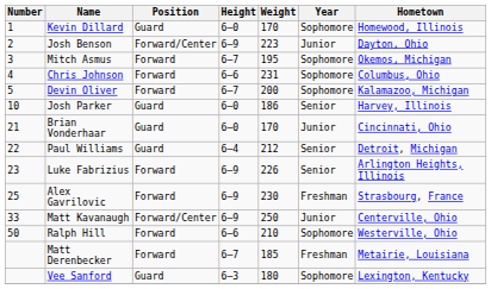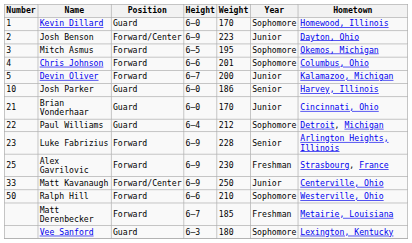 <table class="wikitable" style="font-size: 95%;">
 <tr>
 <th>Number</th>
 <th>Name</th>
 <th>Position</th>
 <th>Height</th>
 <th>Weight</th>
 <th>Year</th>
 <th>Hometown</th>
 </tr>
 <tr>
 <td>1</td>
 <td><a href='#'>Kevin Dillard</a></td>
 <td>Guard</td>
 <td>6–0</td>
 <td>170</td>
 <td>Sophomore</td>
 <td><a href='#'>Homewood, Illinois</a></td>
 </tr>
 <tr>
 <td>2</td>
 <td>Josh Benson</td>
 <td>Forward/Center</td>
 <td>6–9</td>
 <td>223</td>
 <td>Junior</td>
 <td><a href='#'>Dayton, Ohio</a></td>
 </tr>
 <tr>
 <td>3</td>
 <td>Mitch Asmus</td>
 <td>Forward</td>
-<td>6–7</td>
+<td>6–5</td>
 <td>195</td>
 <td>Sophomore</td>
 <td><a href='#'>Okemos, Michigan</a></td>
 </tr>
 <tr>
 <td>4</td>
 <td><a href='#'>Chris Johnson</a></td>
 <td>Forward</td>
 <td>6–6</td>
-<td>231</td>
+<td>201</td>
 <td>Sophomore</td>
 <td><a href='#'>Columbus, Ohio</a></td>
 </tr>
 <tr>
 <td>5</td>
 <td><a href='#'>Devin Oliver</a></td>
 <td>Forward</td>
 <td>6–7</td>
 <td>200</td>
-<td>Sophomore</td>
+<td>Junior</td>
 <td><a href='#'>Kalamazoo, Michigan</a></td>
 </tr>
 <tr>
 <td>10</td>
 <td>Josh Parker</td>
 <td>Guard</td>
 <td>6–0</td>
 <td>186</td>
 <td>Senior</td>
 <td><a href='#'>Harvey, Illinois</a></td>
 </tr>
 <tr>
 <td>21</td>
 <td>Brian Vonderhaar</td>
 <td>Guard</td>
 <td>6–0</td>
 <td>170</td>
 <td>Junior</td>
 <td><a href='#'>Cincinnati, Ohio</a></td>
 </tr>
 <tr>
 <td>22</td>
 <td>Paul Williams</td>
 <td>Guard</td>
 <td>6–4</td>
 <td>212</td>
-<td>Senior</td>
+<td>Sophomore</td>
 <td><a href='#'>Detroit</a>, <a href='#'>Michigan</a></td>
 </tr>
 <tr>
 <td>23</td>
 <td>Luke Fabrizius</td>
 <td>Forward</td>
 <td>6–9</td>
-<td>226</td>
+<td>228</td>
 <td>Senior</td>
 <td><a href='#'>Arlington Heights, Illinois</a></td>
 </tr>
 <tr>
 <td>25</td>
 <td>Alex Gavrilovic</td>
 <td>Forward</td>
 <td>6–9</td>
 <td>230</td>
 <td>Freshman</td>
 <td><a href='#'>Strasbourg</a>, <a href='#'>France</a></td>
 </tr>
 <tr>
 <td>33</td>
 <td>Matt Kavanaugh</td>
 <td>Forward/Center</td>
 <td>6–9</td>
 <td>250</td>
 <td>Junior</td>
 <td><a href='#'>Centerville, Ohio</a></td>
 </tr>
 <tr>
 <td>50</td>
 <td>Ralph Hill</td>
 <td>Forward</td>
 <td>6–6</td>
 <td>210</td>
 <td>Sophomore</td>
 <td><a href='#'>Westerville, Ohio</a></td>
 </tr>
 <tr>
 <td></td>
 <td>Matt Derenbecker</td>
 <td>Forward</td>
 <td>6–7</td>
 <td>185</td>
 <td>Freshman</td>
 <td><a href='#'>Metairie, Louisiana</a></td>
 </tr>
 <tr>
 <td></td>
 <td><a href='#'>Vee Sanford</a></td>
 <td>Guard</td>
 <td>6–3</td>
 <td>180</td>
 <td>Sophomore</td>
 <td><a href='#'>Lexington, Kentucky</a></td>
 </tr>
 <tr>
 </tr>
 </table>
